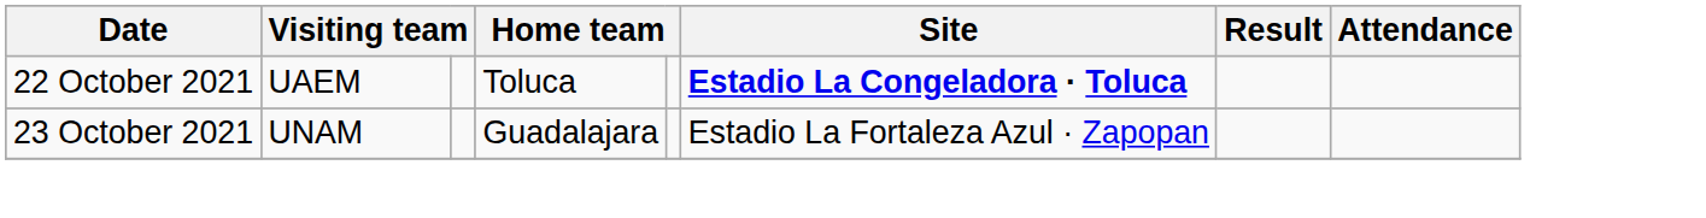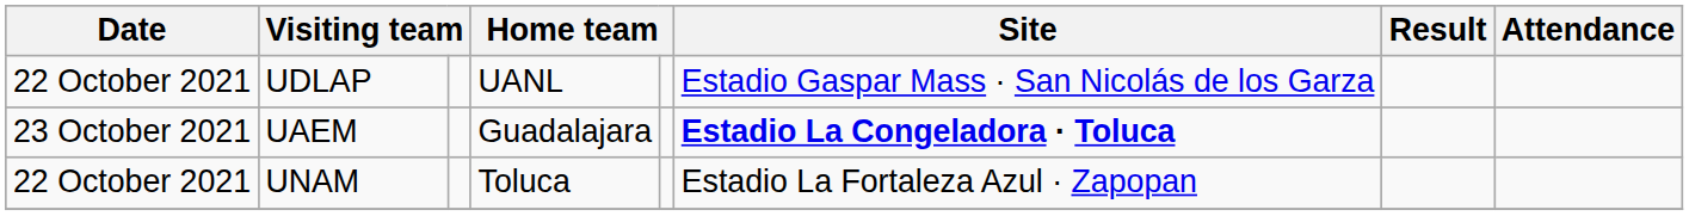 <table class=wikitable>
 <tr>
 <th>Date</th>
 <th colspan=2>Visiting team</th>
 <th colspan=2>Home team</th>
 <th>Site</th>
 <th>Result</th>
 <th>Attendance</th>
 </tr>
 <tr>
 <td>22 October 2021</td>
+<td>UDLAP</td>
+<td></td>
+<td>UANL</td>
+<td></td>
+<td><a href='#'>Estadio Gaspar Mass</a> · <a href='#'>San Nicolás de los Garza</a></td>
+<td></td>
+<td></td>
+</tr>
+<tr>
+<td>23 October 2021</td>
 <td>UAEM</td>
 <td></td>
-<td>Toluca</td>
+<td>Guadalajara</td>
 <td></td>
 <td><strong><a href='#'>Estadio La Congeladora</a> · <a href='#'>Toluca</a></strong></td>
 <td></td>
 <td></td>
 </tr>
 <tr>
-<td>23 October 2021</td>
+<td>22 October 2021</td>
 <td>UNAM</td>
 <td></td>
-<td>Guadalajara</td>
+<td>Toluca</td>
 <td></td>
 <td>Estadio La Fortaleza Azul · <a href='#'>Zapopan</a></td>
 <td></td>
 <td></td>
 </tr>
 <tr>
 </tr>
 </table>
